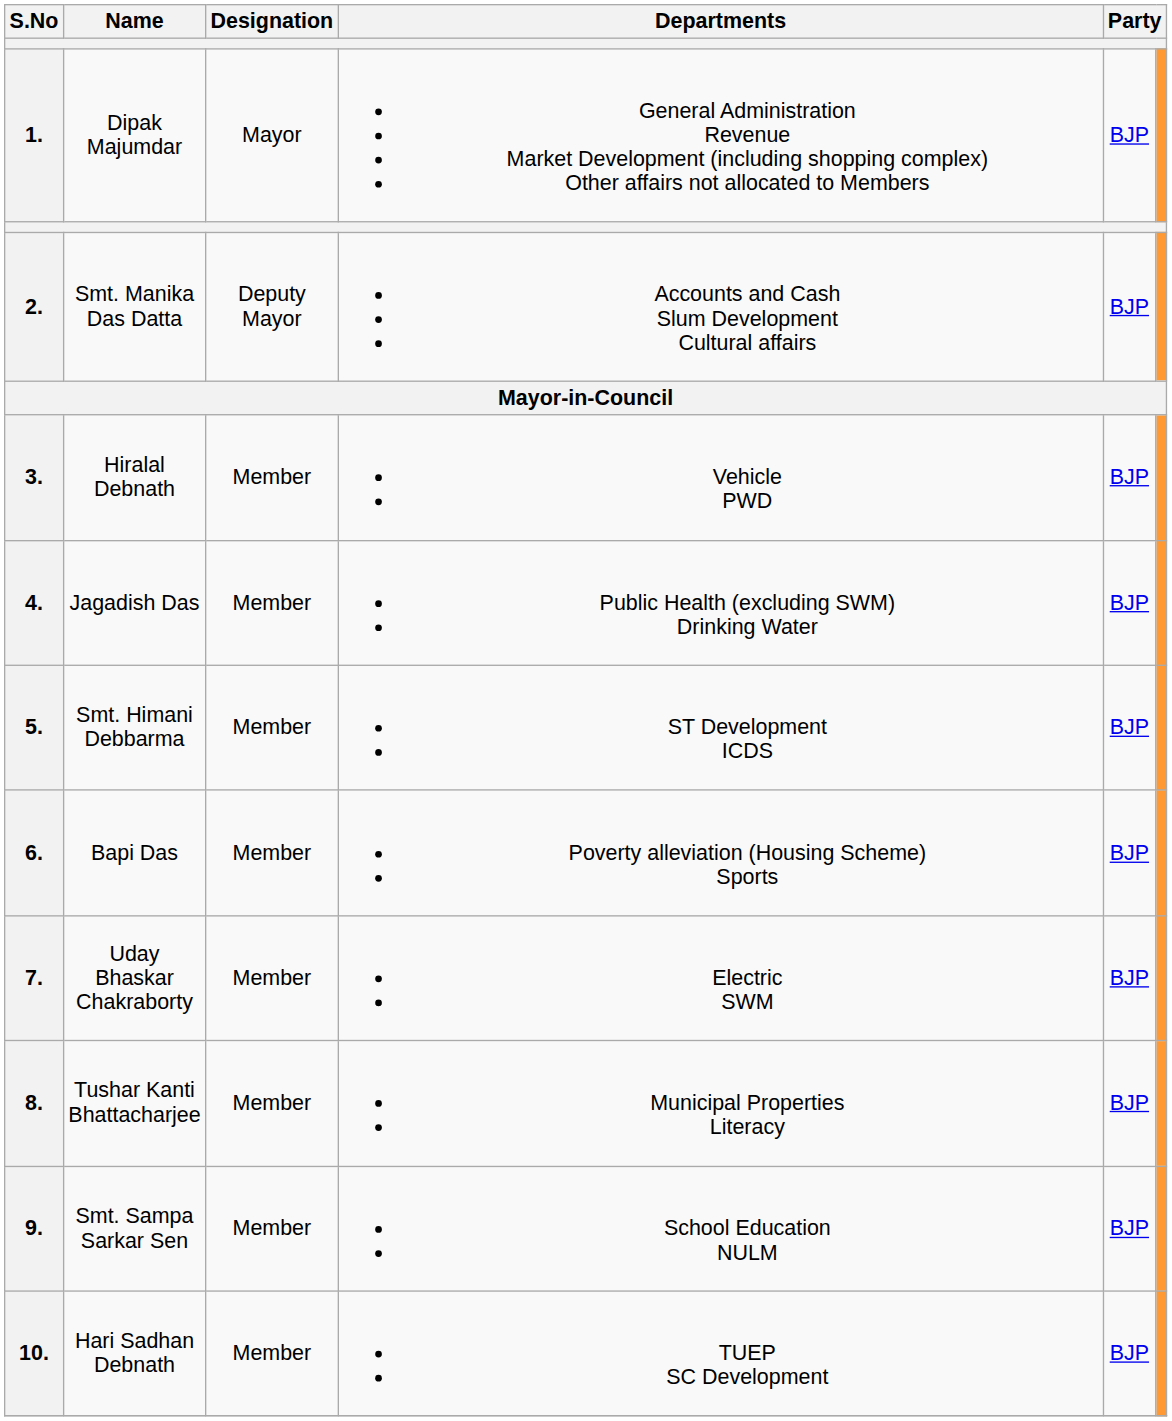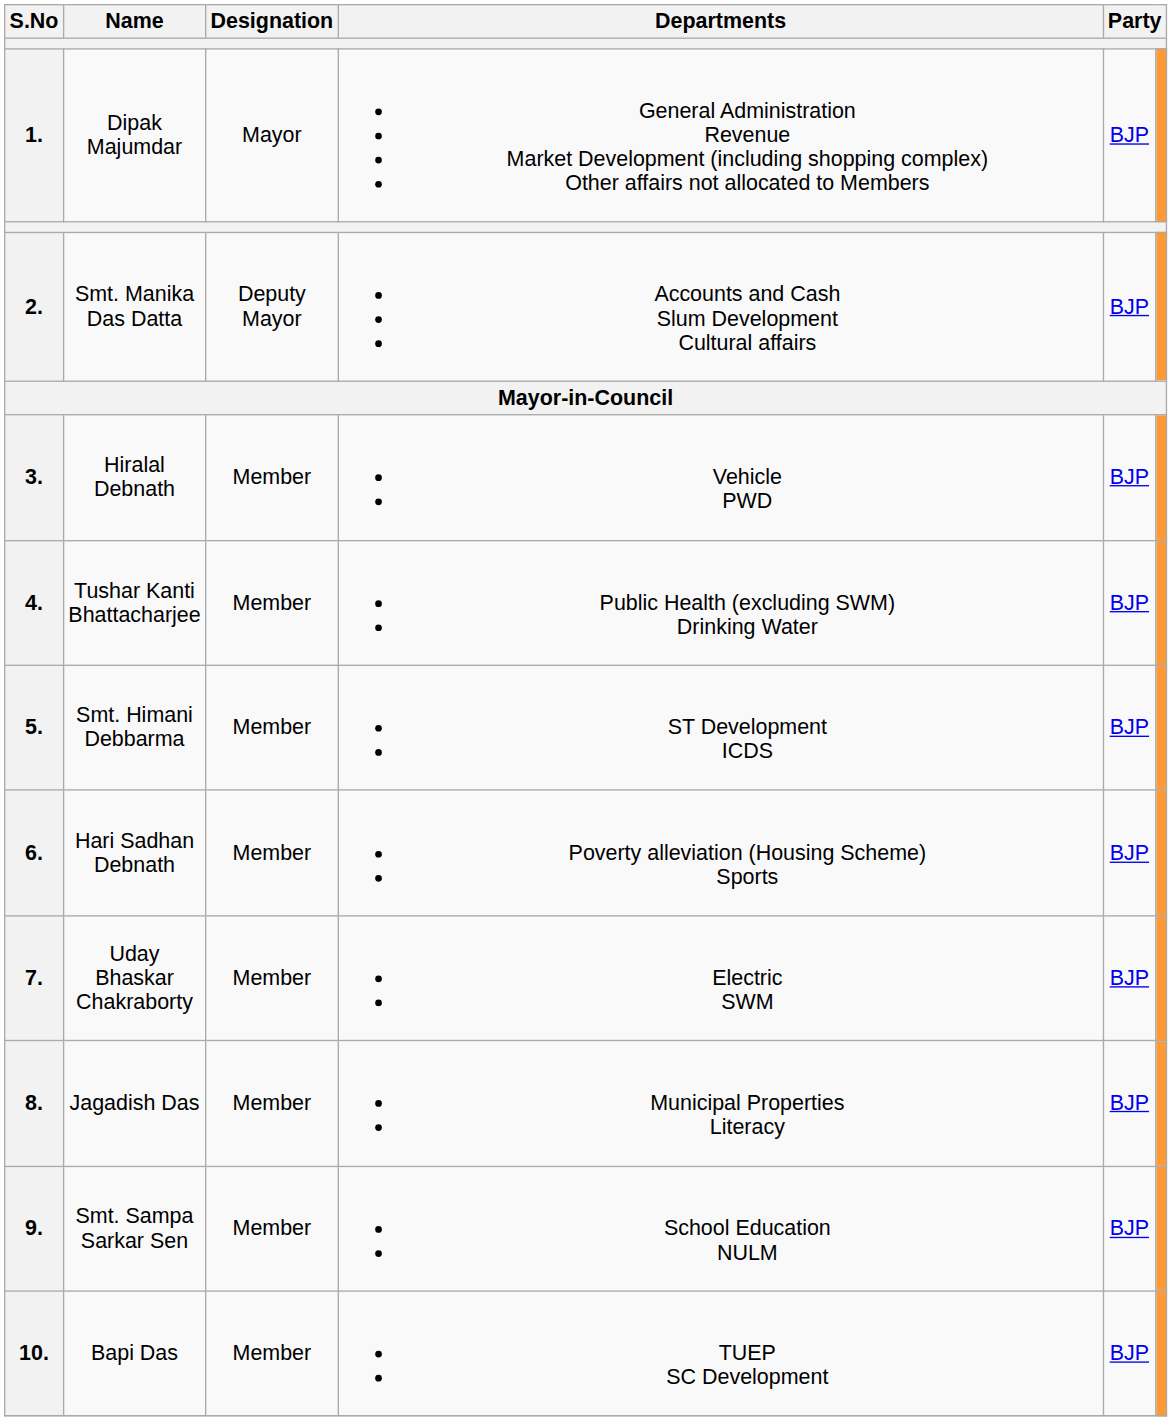 <table class="wikitable sortable" style="text-align:center;">
 <tr>
 <th scope="col" style="width: 10px;">S.No</th>
 <th scope="col" style="width: 10px;">Name</th>
 <th scope="col" style="width: 10px;">Designation</th>
 <th scope="col" style="width: 600px;">Departments</th>
 <th colspan="7" scope="col">Party</th>
 </tr>
 <tr>
 <th colspan="6" style="text-align: Center;" ></th>
 </tr>
 <tr>
 <th>1.</th>
 <td>Dipak Majumdar</td>
 <td>Mayor</td>
 <td><br><ul><li>General Administration</li><li>Revenue</li><li>Market Development (including shopping complex)</li><li>Other affairs not allocated to Members</li></ul></td>
 <td><a href='#'>BJP</a></td>
 <td bgcolor=#FF9933></td>
 </tr>
 <tr>
 <th colspan="6" style="text-align: Center;" ></th>
 </tr>
 <tr>
 <th>2.</th>
 <td>Smt. Manika Das Datta</td>
 <td>Deputy Mayor</td>
 <td><br><ul><li>Accounts and Cash</li><li>Slum Development</li><li>Cultural affairs</li></ul></td>
 <td><a href='#'>BJP</a></td>
 <td bgcolor=#FF9933></td>
 </tr>
 <tr>
 <th colspan="6" style="text-align: Center;" ><strong>Mayor-in-Council</strong></th>
 </tr>
 <tr>
 <th>3.</th>
 <td>Hiralal Debnath</td>
 <td>Member</td>
 <td><br><ul><li>Vehicle</li><li>PWD</li></ul></td>
 <td><a href='#'>BJP</a></td>
 <td bgcolor=#FF9933></td>
 </tr>
 <tr>
 <th>4.</th>
-<td>Jagadish Das</td>
+<td>Tushar Kanti Bhattacharjee</td>
 <td>Member</td>
 <td><br><ul><li>Public Health (excluding SWM)</li><li>Drinking Water</li></ul></td>
 <td><a href='#'>BJP</a></td>
 <td bgcolor=#FF9933></td>
 </tr>
 <tr>
 <th>5.</th>
 <td>Smt. Himani Debbarma</td>
 <td>Member</td>
 <td><br><ul><li>ST Development</li><li>ICDS</li></ul></td>
 <td><a href='#'>BJP</a></td>
 <td bgcolor=#FF9933></td>
 </tr>
 <tr>
 <th>6.</th>
-<td>Bapi Das</td>
+<td>Hari Sadhan Debnath</td>
 <td>Member</td>
 <td><br><ul><li>Poverty alleviation (Housing Scheme)</li><li>Sports</li></ul></td>
 <td><a href='#'>BJP</a></td>
 <td bgcolor=#FF9933></td>
 </tr>
 <tr>
 <th>7.</th>
 <td>Uday Bhaskar Chakraborty</td>
 <td>Member</td>
 <td><br><ul><li>Electric</li><li>SWM</li></ul></td>
 <td><a href='#'>BJP</a></td>
 <td bgcolor=#FF9933></td>
 </tr>
 <tr>
 <th>8.</th>
-<td>Tushar Kanti Bhattacharjee</td>
+<td>Jagadish Das</td>
 <td>Member</td>
 <td><br><ul><li>Municipal Properties</li><li>Literacy</li></ul></td>
 <td><a href='#'>BJP</a></td>
 <td bgcolor=#FF9933></td>
 </tr>
 <tr>
 <th>9.</th>
 <td>Smt. Sampa Sarkar Sen</td>
 <td>Member</td>
 <td><br><ul><li>School Education</li><li>NULM</li></ul></td>
 <td><a href='#'>BJP</a></td>
 <td bgcolor=#FF9933></td>
 </tr>
 <tr>
 <th>10.</th>
-<td>Hari Sadhan Debnath</td>
+<td>Bapi Das</td>
 <td>Member</td>
 <td><br><ul><li>TUEP</li><li>SC Development</li></ul></td>
 <td><a href='#'>BJP</a></td>
 <td bgcolor=#FF9933></td>
 </tr>
 <tr>
 </tr>
 </table>
